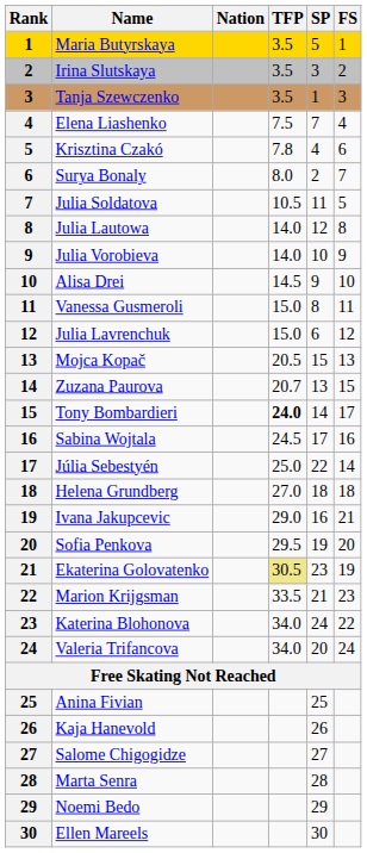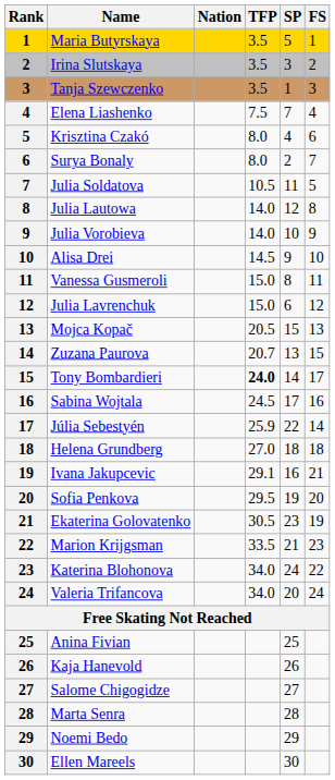 <table class="wikitable">
 <tr>
 <th>Rank</th>
 <th>Name</th>
 <th>Nation</th>
 <th>TFP</th>
 <th>SP</th>
 <th>FS</th>
 </tr>
 <tr bgcolor="gold">
 <td align="center"><strong>1</strong></td>
 <td><a href='#'>Maria Butyrskaya</a></td>
 <td></td>
 <td>3.5</td>
 <td>5</td>
 <td>1</td>
 </tr>
 <tr bgcolor="silver">
 <td align="center"><strong>2</strong></td>
 <td><a href='#'>Irina Slutskaya</a></td>
 <td></td>
 <td>3.5</td>
 <td>3</td>
 <td>2</td>
 </tr>
 <tr bgcolor="cc9966">
 <td align="center"><strong>3</strong></td>
 <td><a href='#'>Tanja Szewczenko</a></td>
 <td></td>
 <td>3.5</td>
 <td>1</td>
 <td>3</td>
 </tr>
 <tr>
 <th>4</th>
 <td><a href='#'>Elena Liashenko</a></td>
 <td></td>
 <td>7.5</td>
 <td>7</td>
 <td>4</td>
 </tr>
 <tr>
 <th>5</th>
 <td><a href='#'>Krisztina Czakó</a></td>
 <td></td>
-<td>7.8</td>
+<td>8.0</td>
 <td>4</td>
 <td>6</td>
 </tr>
 <tr>
 <th>6</th>
 <td><a href='#'>Surya Bonaly</a></td>
 <td></td>
 <td>8.0</td>
 <td>2</td>
 <td>7</td>
 </tr>
 <tr>
 <th>7</th>
 <td><a href='#'>Julia Soldatova</a></td>
 <td></td>
 <td>10.5</td>
 <td>11</td>
 <td>5</td>
 </tr>
 <tr>
 <th>8</th>
 <td><a href='#'>Julia Lautowa</a></td>
 <td></td>
 <td>14.0</td>
 <td>12</td>
 <td>8</td>
 </tr>
 <tr>
 <th>9</th>
 <td><a href='#'>Julia Vorobieva</a></td>
 <td></td>
 <td>14.0</td>
 <td>10</td>
 <td>9</td>
 </tr>
 <tr>
 <th>10</th>
 <td><a href='#'>Alisa Drei</a></td>
 <td></td>
 <td>14.5</td>
 <td>9</td>
 <td>10</td>
 </tr>
 <tr>
 <th>11</th>
 <td><a href='#'>Vanessa Gusmeroli</a></td>
 <td></td>
 <td>15.0</td>
 <td>8</td>
 <td>11</td>
 </tr>
 <tr>
 <th>12</th>
 <td><a href='#'>Julia Lavrenchuk</a></td>
 <td></td>
 <td>15.0</td>
 <td>6</td>
 <td>12</td>
 </tr>
 <tr>
 <th>13</th>
 <td><a href='#'>Mojca Kopač</a></td>
 <td></td>
 <td>20.5</td>
 <td>15</td>
 <td>13</td>
 </tr>
 <tr>
 <th>14</th>
 <td><a href='#'>Zuzana Paurova</a></td>
 <td></td>
 <td>20.7</td>
 <td>13</td>
 <td>15</td>
 </tr>
 <tr>
 <th>15</th>
 <td><a href='#'>Tony Bombardieri</a></td>
 <td></td>
 <td><strong>24.0</strong></td>
 <td>14</td>
 <td>17</td>
 </tr>
 <tr>
 <th>16</th>
 <td><a href='#'>Sabina Wojtala</a></td>
 <td></td>
 <td>24.5</td>
 <td>17</td>
 <td>16</td>
 </tr>
 <tr>
 <th>17</th>
 <td><a href='#'>Júlia Sebestyén</a></td>
 <td></td>
-<td>25.0</td>
+<td>25.9</td>
 <td>22</td>
 <td>14</td>
 </tr>
 <tr>
 <th>18</th>
 <td><a href='#'>Helena Grundberg</a></td>
 <td></td>
 <td>27.0</td>
 <td>18</td>
 <td>18</td>
 </tr>
 <tr>
 <th>19</th>
 <td><a href='#'>Ivana Jakupcevic</a></td>
 <td></td>
-<td>29.0</td>
+<td>29.1</td>
 <td>16</td>
 <td>21</td>
 </tr>
 <tr>
 <th>20</th>
 <td><a href='#'>Sofia Penkova</a></td>
 <td></td>
 <td>29.5</td>
 <td>19</td>
 <td>20</td>
 </tr>
 <tr>
 <th>21</th>
 <td><a href='#'>Ekaterina Golovatenko</a></td>
 <td></td>
-<td style="background: khaki;">30.5</td>
+<td>30.5</td>
 <td>23</td>
 <td>19</td>
 </tr>
 <tr>
 <th>22</th>
 <td><a href='#'>Marion Krijgsman</a></td>
 <td></td>
 <td>33.5</td>
 <td>21</td>
 <td>23</td>
 </tr>
 <tr>
 <th>23</th>
 <td><a href='#'>Katerina Blohonova</a></td>
 <td></td>
 <td>34.0</td>
 <td>24</td>
 <td>22</td>
 </tr>
 <tr>
 <th>24</th>
 <td><a href='#'>Valeria Trifancova</a></td>
 <td></td>
 <td>34.0</td>
 <td>20</td>
 <td>24</td>
 </tr>
 <tr>
 <th colspan=6>Free Skating Not Reached</th>
 </tr>
 <tr>
 <th>25</th>
 <td><a href='#'>Anina Fivian</a></td>
 <td></td>
 <td></td>
 <td>25</td>
 <td></td>
 </tr>
 <tr>
 <th>26</th>
 <td><a href='#'>Kaja Hanevold</a></td>
 <td></td>
 <td></td>
 <td>26</td>
 <td></td>
 </tr>
 <tr>
 <th>27</th>
 <td><a href='#'>Salome Chigogidze</a></td>
 <td></td>
 <td></td>
 <td>27</td>
 <td></td>
 </tr>
 <tr>
 <th>28</th>
 <td><a href='#'>Marta Senra</a></td>
 <td></td>
 <td></td>
 <td>28</td>
 <td></td>
 </tr>
 <tr>
 <th>29</th>
 <td><a href='#'>Noemi Bedo</a></td>
 <td></td>
 <td></td>
 <td>29</td>
 <td></td>
 </tr>
 <tr>
 <th>30</th>
 <td><a href='#'>Ellen Mareels</a></td>
 <td></td>
 <td></td>
 <td>30</td>
 <td></td>
 </tr>
 </table>
